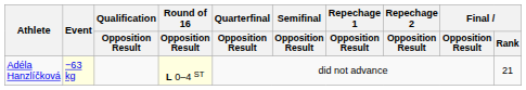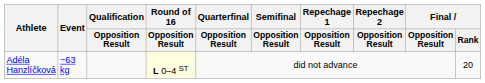 <table class="wikitable" style="font-size:90%">
 <tr>
 <th rowspan=2>Athlete</th>
 <th rowspan=2>Event</th>
 <th>Qualification</th>
 <th>Round of 16</th>
 <th>Quarterfinal</th>
 <th>Semifinal</th>
 <th>Repechage 1</th>
 <th>Repechage 2</th>
 <th colspan=2>Final / </th>
 </tr>
 <tr style="font-size: 95%">
 <th>Opposition<br>Result</th>
 <th>Opposition<br>Result</th>
 <th>Opposition<br>Result</th>
 <th>Opposition<br>Result</th>
 <th>Opposition<br>Result</th>
 <th>Opposition<br>Result</th>
 <th>Opposition<br>Result</th>
 <th>Rank</th>
 </tr>
 <tr align=center>
 <td align=left><a href='#'>Adéla Hanzlíčková</a></td>
-<td align=left style="background: lightyellow;"><a href='#'>−63 kg</a></td>
+<td align=left><a href='#'>−63 kg</a></td>
 <td></td>
 <td style="background: lightyellow;"><br><strong>L</strong> 0–4 <sup>ST</sup></td>
 <td colspan=5>did not advance</td>
-<td>21</td>
+<td>20</td>
 </tr>
 </table>
